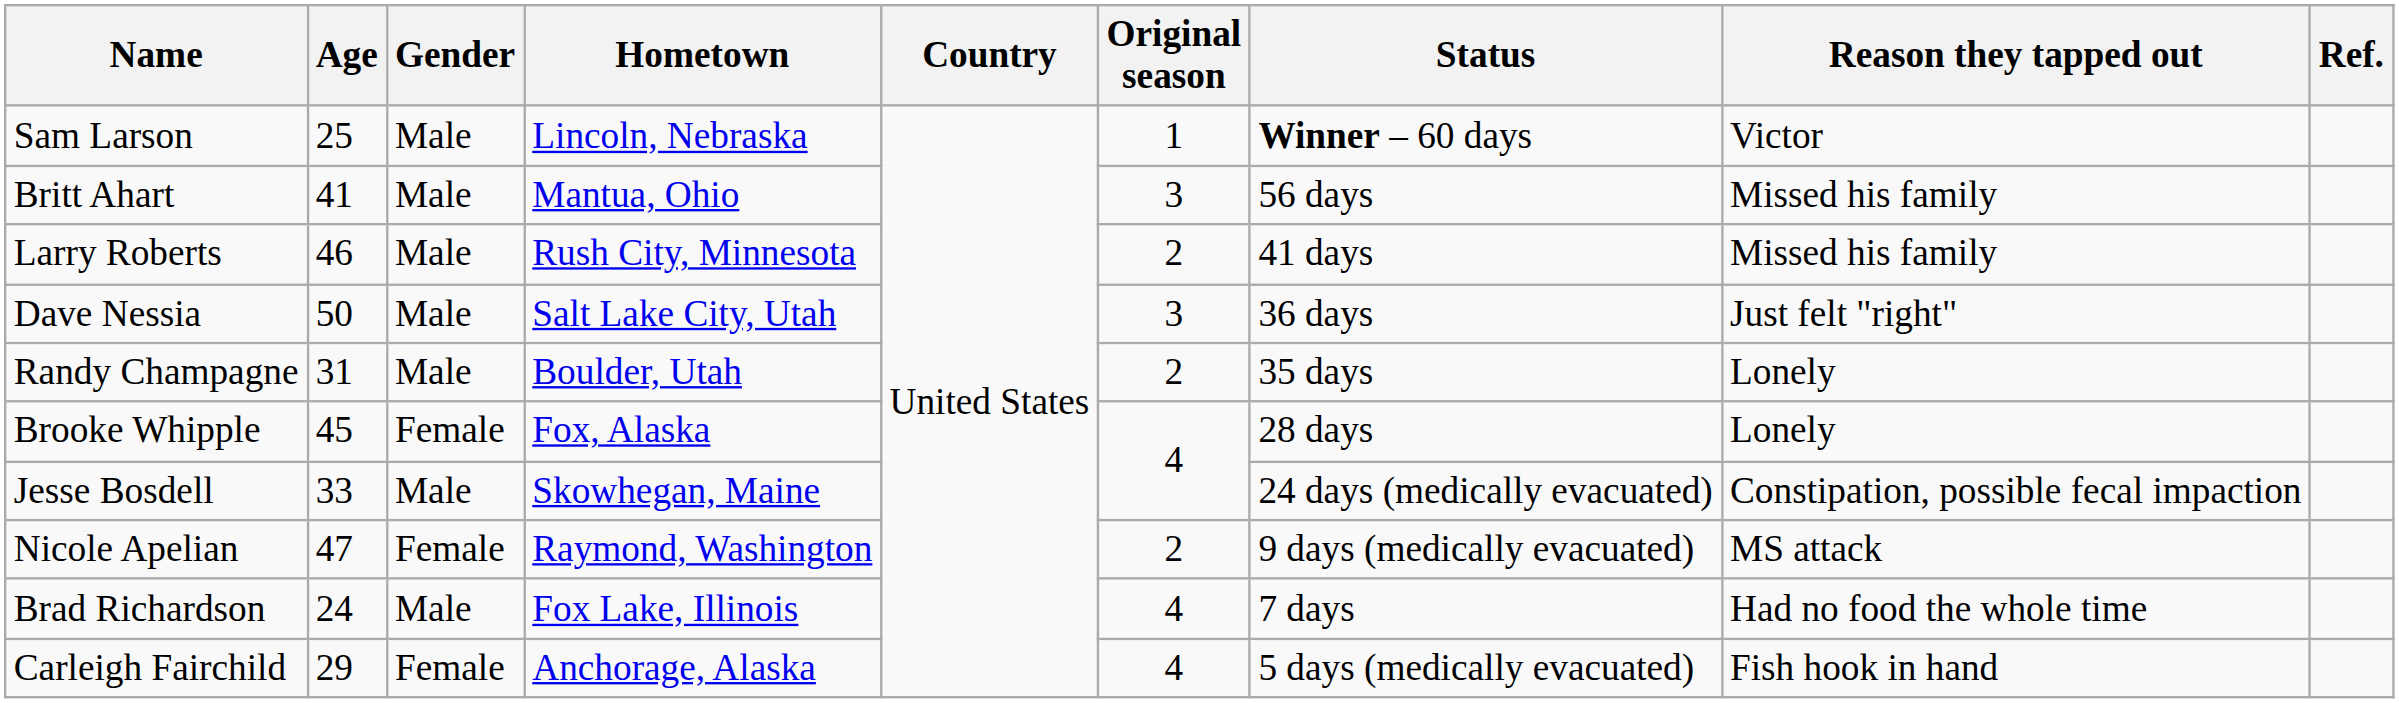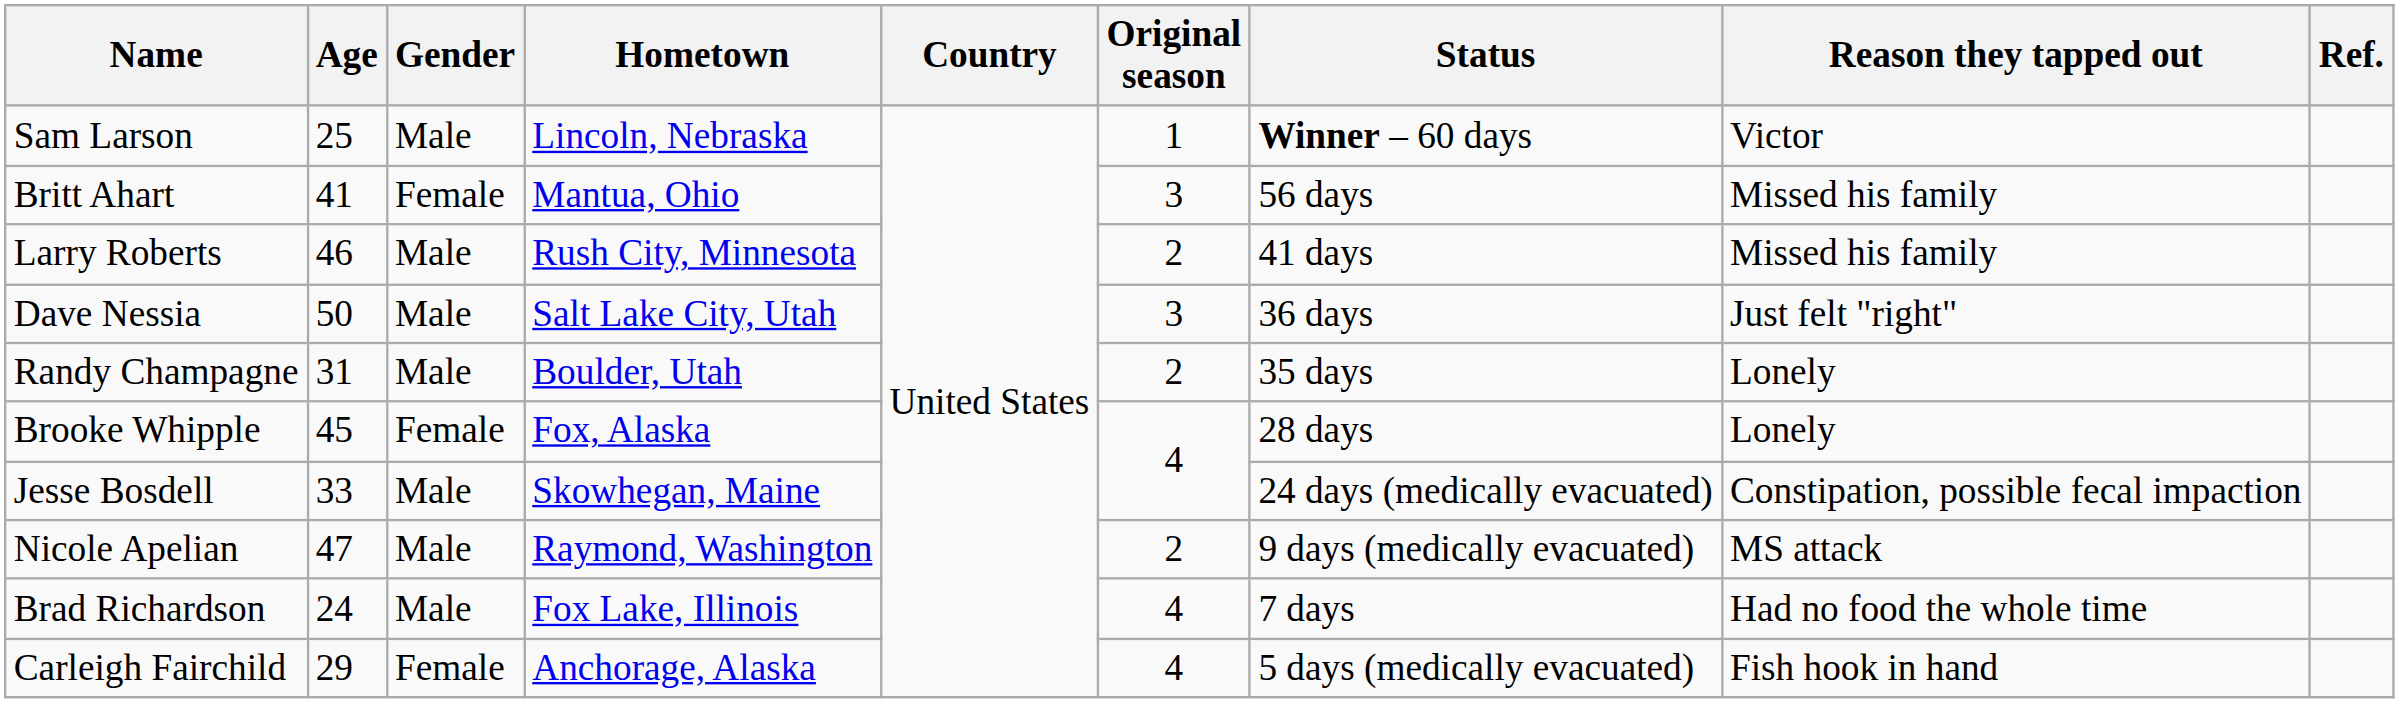 <table class="wikitable">
 <tr>
 <th>Name</th>
 <th>Age</th>
 <th>Gender</th>
 <th>Hometown</th>
 <th>Country</th>
 <th scope="col" style="width: 50px;">Original season</th>
 <th>Status</th>
 <th>Reason they tapped out</th>
 <th>Ref.</th>
 </tr>
 <tr>
 <td>Sam Larson</td>
 <td>25</td>
 <td>Male</td>
 <td><a href='#'>Lincoln, Nebraska</a></td>
 <td rowspan="10">United States</td>
 <td style="text-align: center;">1</td>
 <td><strong>Winner</strong> – 60 days</td>
 <td>Victor</td>
 <td></td>
 </tr>
 <tr>
 <td>Britt Ahart</td>
 <td>41</td>
-<td>Male</td>
+<td>Female</td>
 <td><a href='#'>Mantua, Ohio</a></td>
 <td style="text-align: center;">3</td>
 <td>56 days</td>
 <td>Missed his family</td>
 <td></td>
 </tr>
 <tr>
 <td>Larry Roberts</td>
 <td>46</td>
 <td>Male</td>
 <td><a href='#'>Rush City, Minnesota</a></td>
 <td style="text-align: center;">2</td>
 <td>41 days</td>
 <td>Missed his family</td>
 <td></td>
 </tr>
 <tr>
 <td>Dave Nessia</td>
 <td>50</td>
 <td>Male</td>
 <td><a href='#'>Salt Lake City, Utah</a></td>
 <td style="text-align: center;">3</td>
 <td>36 days</td>
 <td>Just felt "right"</td>
 <td></td>
 </tr>
 <tr>
 <td>Randy Champagne</td>
 <td>31</td>
 <td>Male</td>
 <td><a href='#'>Boulder, Utah</a></td>
 <td style="text-align: center;">2</td>
 <td>35 days</td>
 <td>Lonely</td>
 <td></td>
 </tr>
 <tr>
 <td>Brooke Whipple</td>
 <td>45</td>
 <td>Female</td>
 <td><a href='#'>Fox, Alaska</a></td>
 <td rowspan="2" style="text-align: center;">4</td>
 <td>28 days</td>
 <td>Lonely</td>
 <td></td>
 </tr>
 <tr>
 <td>Jesse Bosdell</td>
 <td>33</td>
 <td>Male</td>
 <td><a href='#'>Skowhegan, Maine</a></td>
 <td>24 days (medically evacuated)</td>
 <td>Constipation, possible fecal impaction</td>
 <td></td>
 </tr>
 <tr>
 <td>Nicole Apelian</td>
 <td>47</td>
-<td>Female</td>
+<td>Male</td>
 <td><a href='#'>Raymond, Washington</a></td>
 <td style="text-align: center;">2</td>
 <td>9 days (medically evacuated)</td>
 <td>MS attack</td>
 <td></td>
 </tr>
 <tr>
 <td>Brad Richardson</td>
 <td>24</td>
 <td>Male</td>
 <td><a href='#'>Fox Lake, Illinois</a></td>
 <td style="text-align: center;">4</td>
 <td>7 days</td>
 <td>Had no food the whole time</td>
 <td></td>
 </tr>
 <tr>
 <td>Carleigh Fairchild</td>
 <td>29</td>
 <td>Female</td>
 <td><a href='#'>Anchorage, Alaska</a></td>
 <td style="text-align: center;">4</td>
 <td>5 days (medically evacuated)</td>
 <td>Fish hook in hand</td>
 <td></td>
 </tr>
 </table>
